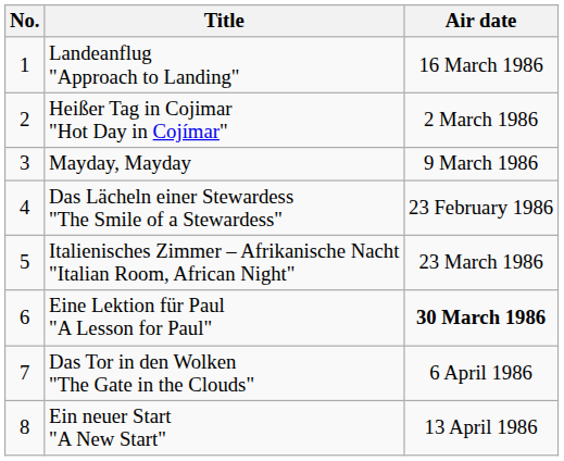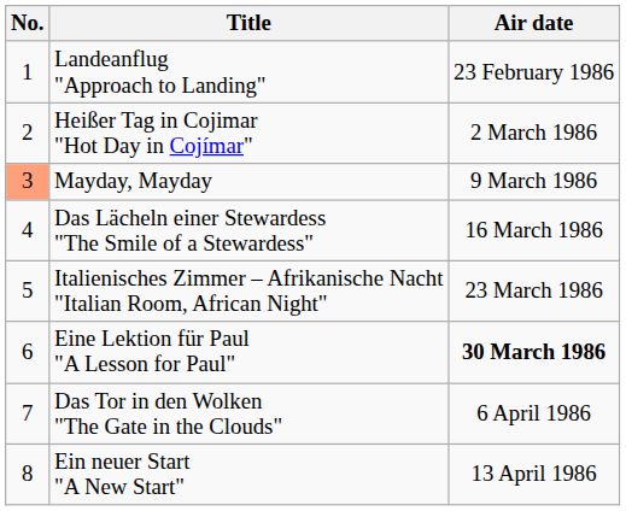 <table class="wikitable">
 <tr>
 <th>No.</th>
 <th>Title</th>
 <th>Air date</th>
 </tr>
 <tr>
 <td align="center">1</td>
 <td>Landeanflug<br>"Approach to Landing"</td>
-<td align="center">16 March 1986</td>
+<td align="center">23 February 1986</td>
 </tr>
 <tr>
 <td align="center">2</td>
 <td>Heißer Tag in Cojimar<br>"Hot Day in <a href='#'>Cojímar</a>"</td>
 <td align="center">2 March 1986</td>
 </tr>
 <tr>
-<td align="center">3</td>
+<td align="center" style="background: lightsalmon;">3</td>
 <td>Mayday, Mayday</td>
 <td align="center">9 March 1986</td>
 </tr>
 <tr>
 <td align="center">4</td>
 <td>Das Lächeln einer Stewardess<br>"The Smile of a Stewardess"</td>
-<td align="center">23 February 1986</td>
+<td align="center">16 March 1986</td>
 </tr>
 <tr>
 <td align="center">5</td>
 <td>Italienisches Zimmer – Afrikanische Nacht<br>"Italian Room, African Night"</td>
 <td align="center">23 March 1986</td>
 </tr>
 <tr>
 <td align="center">6</td>
 <td>Eine Lektion für Paul<br>"A Lesson for Paul"</td>
 <td align="center"><strong>30 March 1986</strong></td>
 </tr>
 <tr>
 <td align="center">7</td>
 <td>Das Tor in den Wolken<br>"The Gate in the Clouds"</td>
 <td align="center">6 April 1986</td>
 </tr>
 <tr>
 <td align="center">8</td>
 <td>Ein neuer Start<br>"A New Start"</td>
 <td align="center">13 April 1986</td>
 </tr>
 </table>
